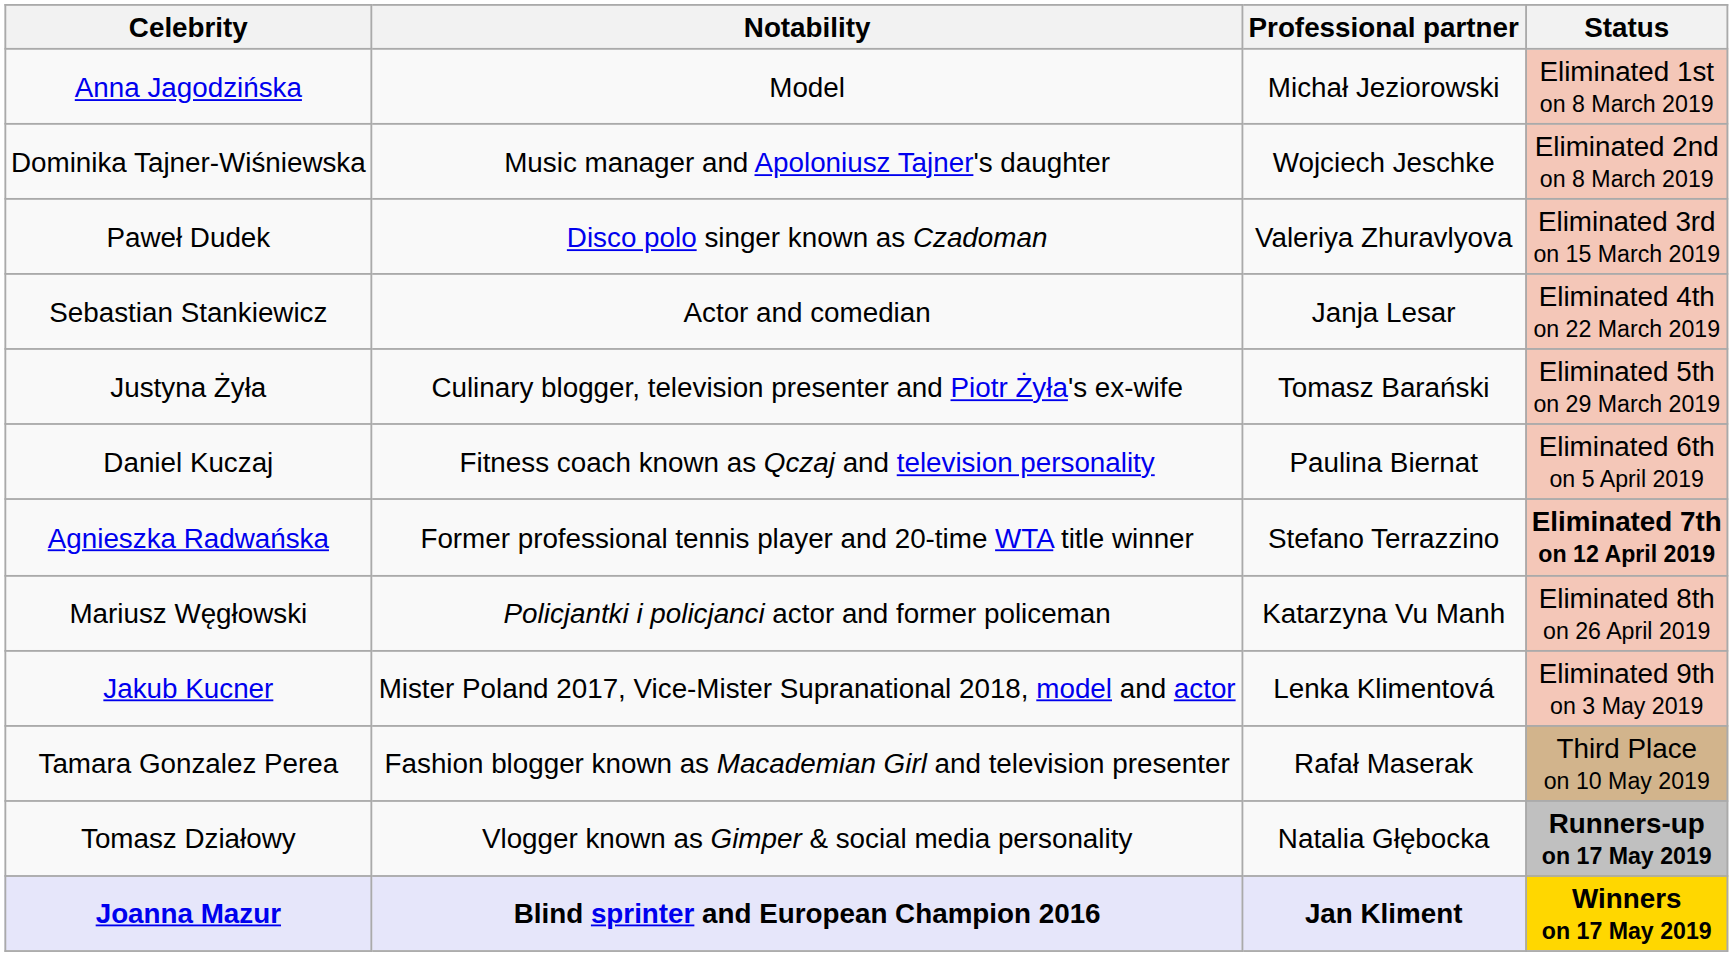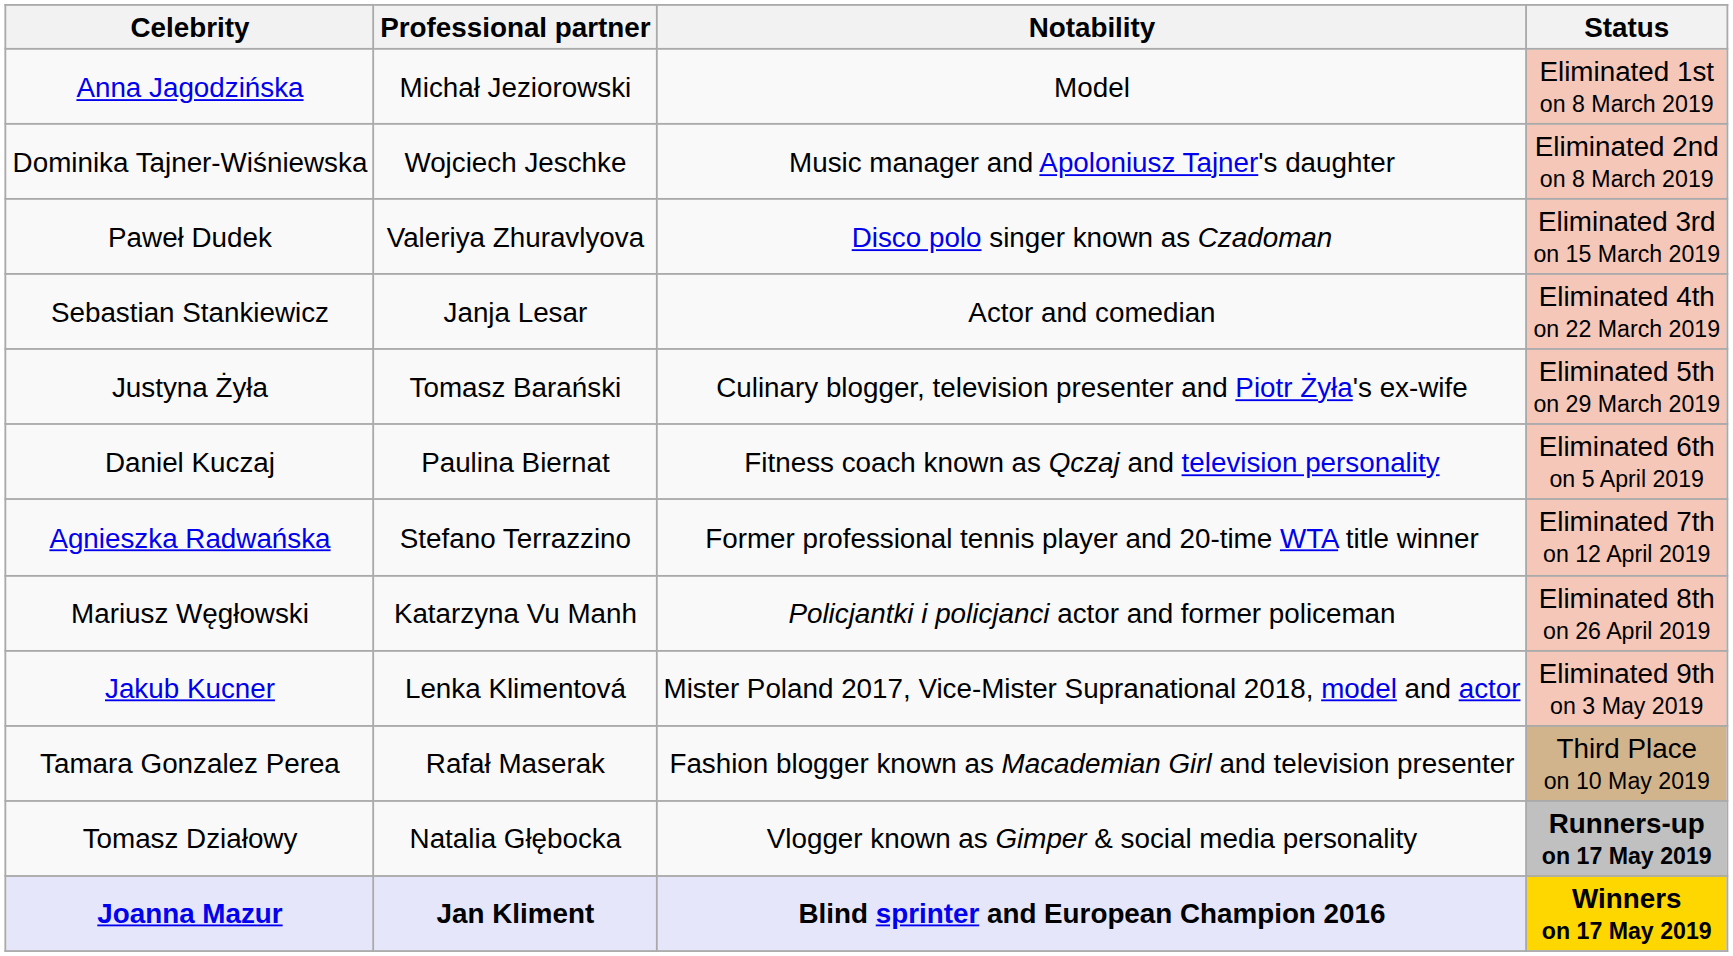 <table class="wikitable sortable" style="margin:auto; text-align:center; font-size:95%;">
 <tr>
 <th>Celebrity</th>
+<th>Professional partner</th>
 <th>Notability</th>
-<th>Professional partner</th>
 <th>Status</th>
 </tr>
 <tr>
 <td><a href='#'>Anna Jagodzińska</a></td>
+<td>Michał Jeziorowski</td>
 <td>Model</td>
-<td>Michał Jeziorowski</td>
 <td style="background:#f4c7b8;">Eliminated 1st<br><small>on 8 March 2019</small></td>
 </tr>
 <tr>
 <td>Dominika Tajner-Wiśniewska</td>
+<td>Wojciech Jeschke</td>
 <td>Music manager and <a href='#'>Apoloniusz Tajner</a>'s daughter</td>
-<td>Wojciech Jeschke</td>
 <td style="background:#f4c7b8;">Eliminated 2nd<br><small>on 8 March 2019</small></td>
 </tr>
 <tr>
 <td>Paweł Dudek</td>
+<td>Valeriya Zhuravlyova</td>
 <td><a href='#'>Disco polo</a> singer known as <em>Czadoman</em></td>
-<td>Valeriya Zhuravlyova</td>
 <td style="background:#f4c7b8;">Eliminated 3rd<br><small>on 15 March 2019</small></td>
 </tr>
 <tr>
 <td>Sebastian Stankiewicz</td>
+<td>Janja Lesar</td>
 <td>Actor and comedian</td>
-<td>Janja Lesar</td>
 <td style="background:#f4c7b8;">Eliminated 4th<br><small>on 22 March 2019</small></td>
 </tr>
 <tr>
 <td>Justyna Żyła</td>
+<td>Tomasz Barański</td>
 <td>Culinary blogger, television presenter and <a href='#'>Piotr Żyła</a>'s ex-wife</td>
-<td>Tomasz Barański</td>
 <td style="background:#f4c7b8;">Eliminated 5th<br><small>on 29 March 2019</small></td>
 </tr>
 <tr>
 <td>Daniel Kuczaj</td>
+<td>Paulina Biernat</td>
 <td>Fitness coach known as <em>Qczaj</em> and <a href='#'>television personality</a></td>
-<td>Paulina Biernat</td>
 <td style="background:#f4c7b8;">Eliminated 6th<br><small>on 5 April 2019</small></td>
 </tr>
 <tr>
 <td><a href='#'>Agnieszka Radwańska</a></td>
+<td>Stefano Terrazzino</td>
 <td>Former professional tennis player and 20-time <a href='#'>WTA</a> title winner</td>
-<td>Stefano Terrazzino</td>
-<td style="background:#f4c7b8;"><strong>Eliminated 7th<br><small>on 12 April 2019</small></strong></td>
+<td style="background:#f4c7b8;">Eliminated 7th<br><small>on 12 April 2019</small></td>
 </tr>
 <tr>
 <td>Mariusz Węgłowski</td>
+<td>Katarzyna Vu Manh</td>
 <td><em>Policjantki i policjanci</em> actor and former policeman</td>
-<td>Katarzyna Vu Manh</td>
 <td style="background:#f4c7b8;">Eliminated 8th<br><small>on 26 April 2019</small></td>
 </tr>
 <tr>
 <td><a href='#'>Jakub Kucner</a></td>
+<td>Lenka Klimentová</td>
 <td>Mister Poland 2017, Vice-Mister Supranational 2018, <a href='#'>model</a> and <a href='#'>actor</a></td>
-<td>Lenka Klimentová</td>
 <td style="background:#f4c7b8;">Eliminated 9th<br><small>on 3 May 2019</small></td>
 </tr>
 <tr>
 <td>Tamara Gonzalez Perea</td>
+<td>Rafał Maserak</td>
 <td>Fashion blogger known as <em>Macademian Girl</em> and television presenter</td>
-<td>Rafał Maserak</td>
 <td style="background:tan;">Third Place<br><small>on 10 May 2019</small></td>
 </tr>
 <tr>
 <td>Tomasz Działowy</td>
+<td>Natalia Głębocka</td>
 <td>Vlogger known as <em>Gimper</em> & social media personality</td>
-<td>Natalia Głębocka</td>
 <td style="background:silver"><strong>Runners-up<br><small>on 17 May 2019</small></strong></td>
 </tr>
 <tr>
 <td style="background:lavender;"><strong><a href='#'>Joanna Mazur</a></strong></td>
+<td style="background:lavender;"><strong>Jan Kliment</strong></td>
 <td style="background:lavender;"><strong>Blind <a href='#'>sprinter</a> and European Champion 2016</strong></td>
-<td style="background:lavender;"><strong>Jan Kliment</strong></td>
 <td style="background:gold"><strong>Winners<br><small>on 17 May 2019</small></strong></td>
 </tr>
 </table>
